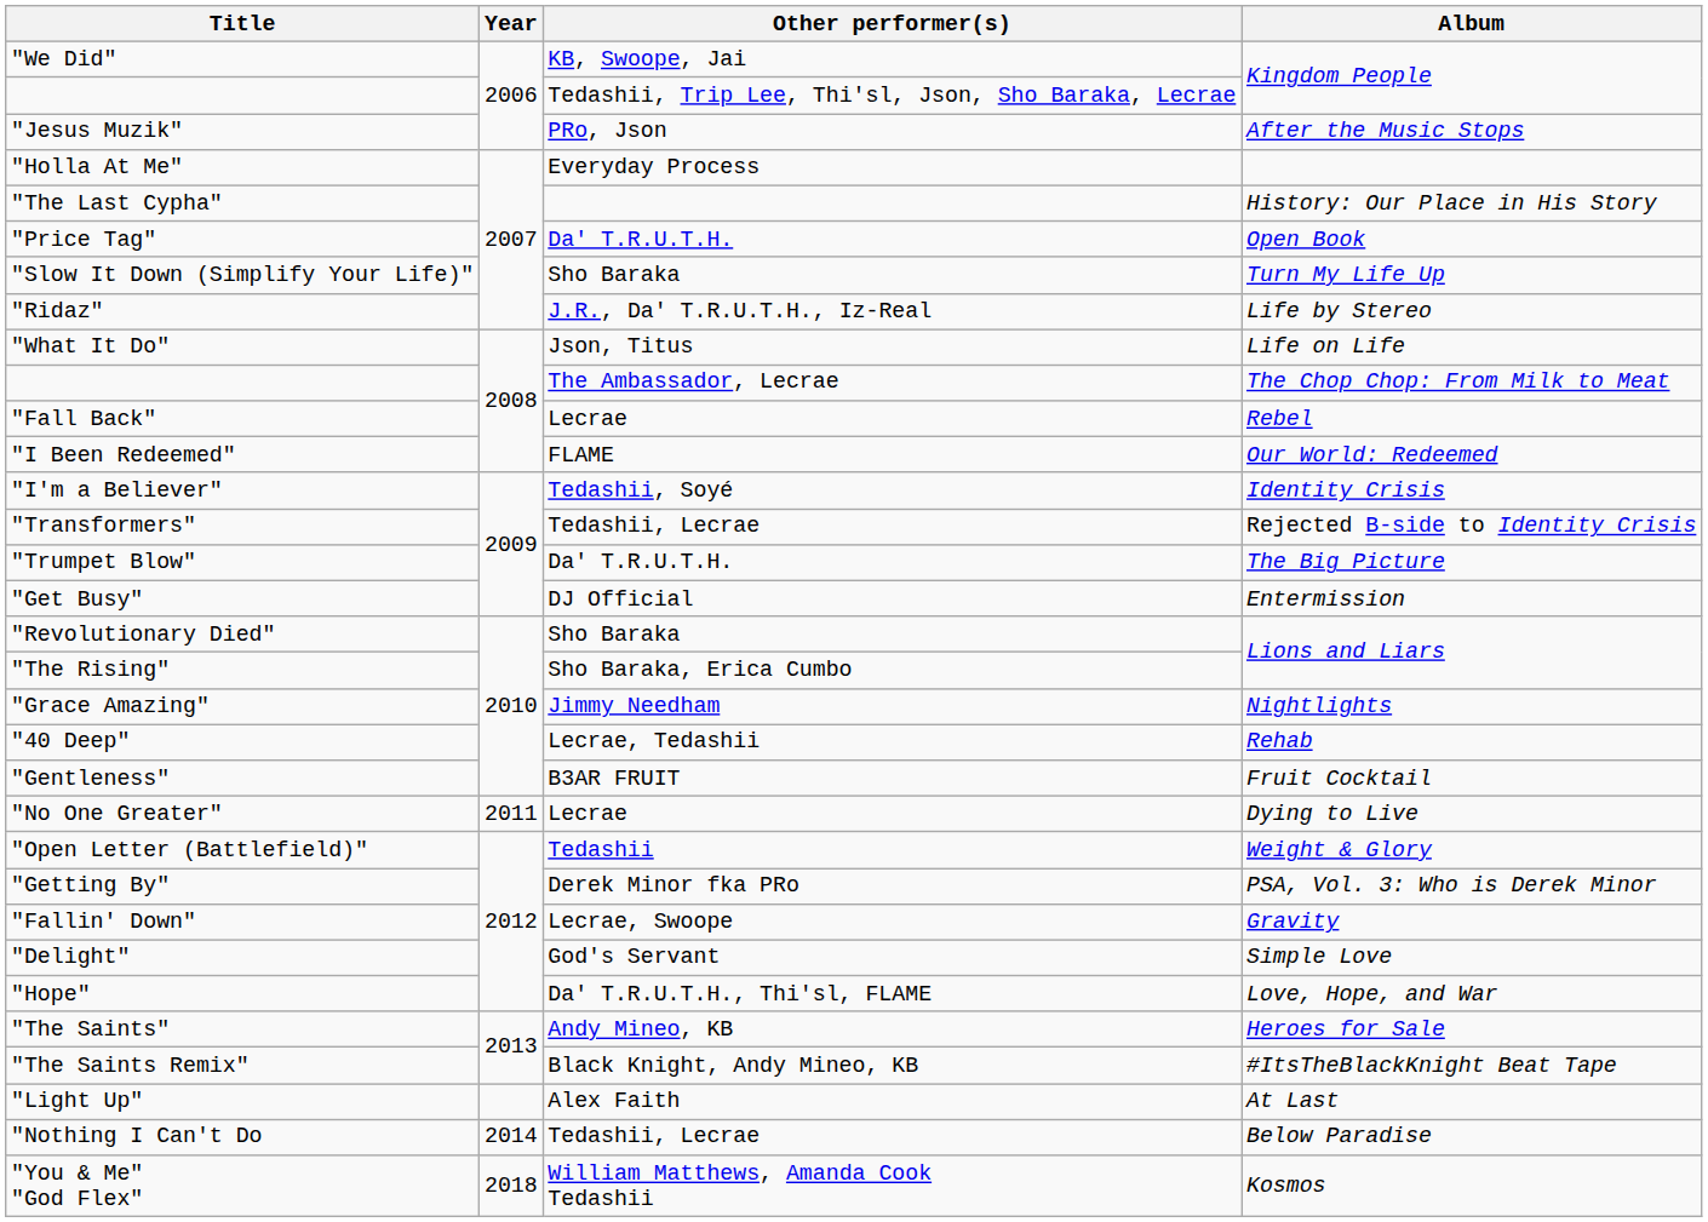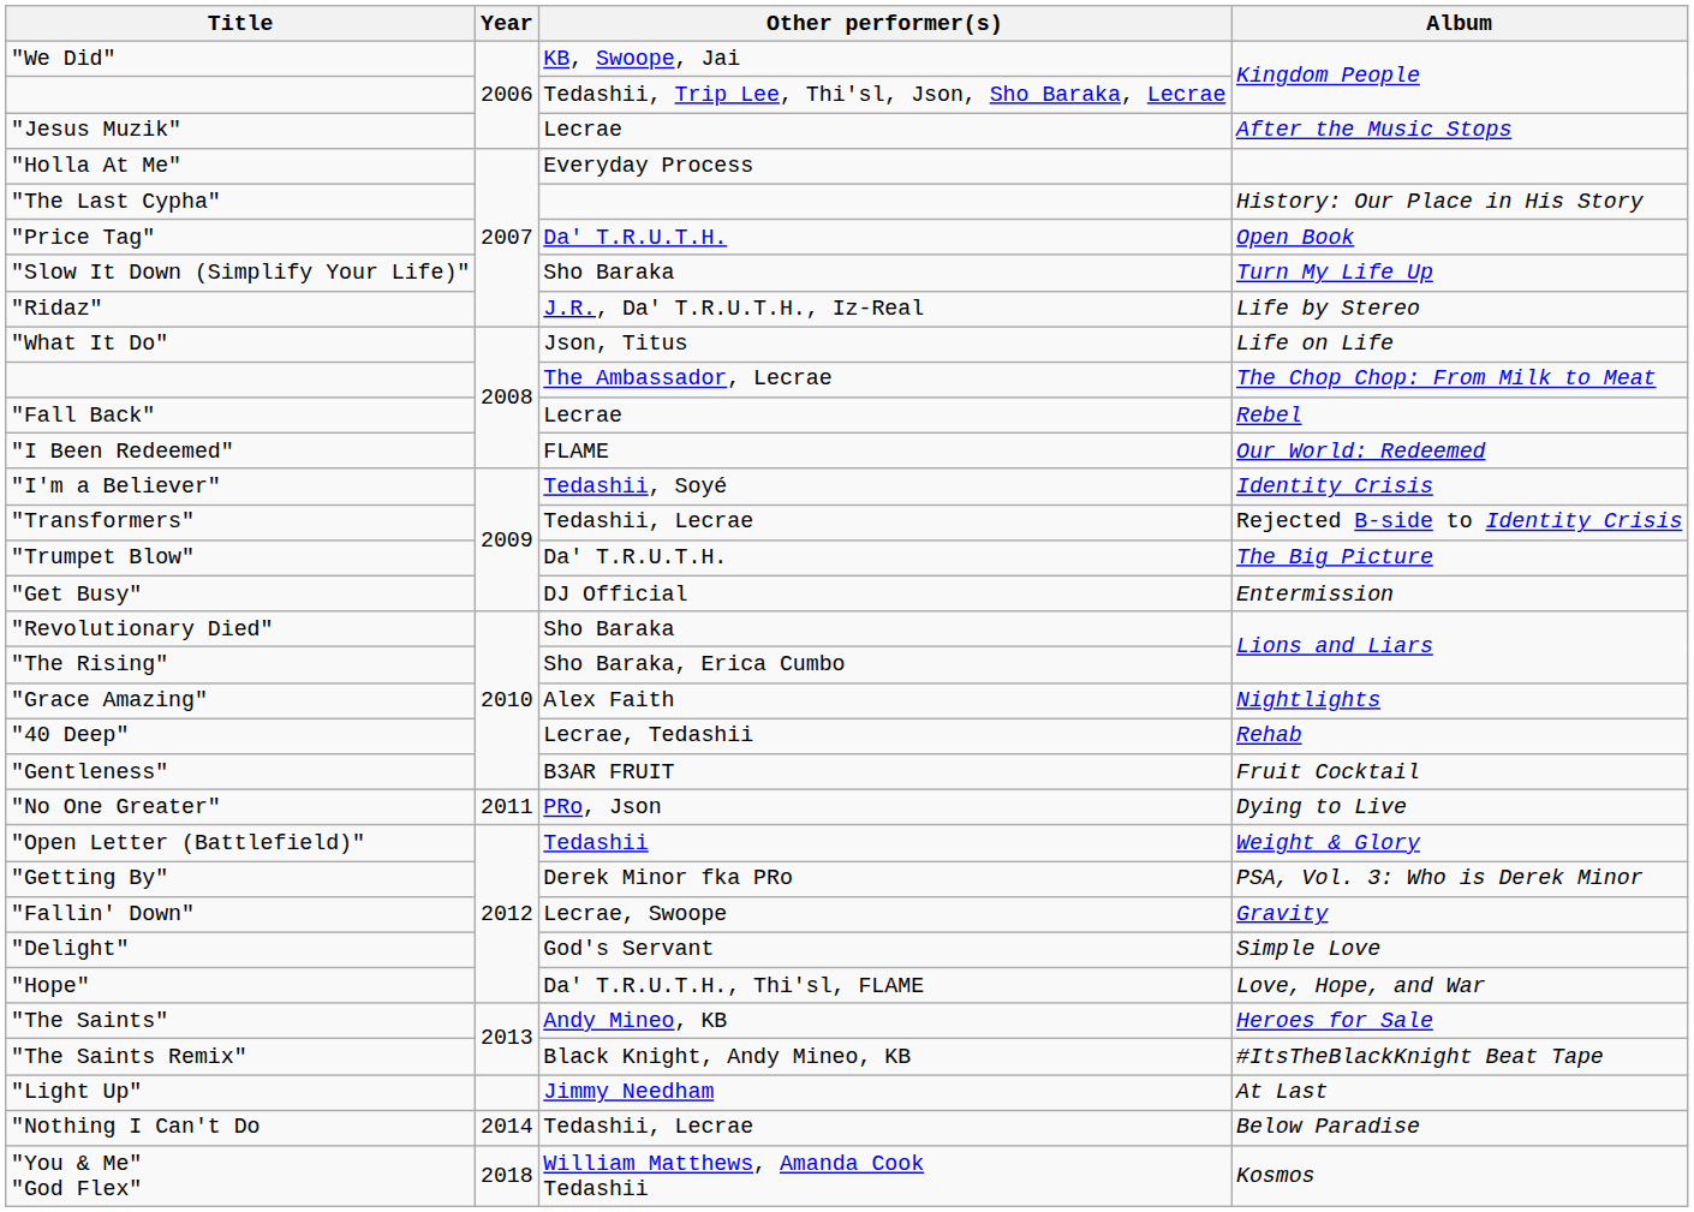 <table class="wikitable">
 <tr>
 <th>Title</th>
 <th>Year</th>
 <th>Other performer(s)</th>
 <th>Album</th>
 </tr>
 <tr>
 <td>"We Did"</td>
 <td rowspan="3">2006</td>
 <td><a href='#'>KB</a>, <a href='#'>Swoope</a>, Jai</td>
 <td rowspan="2"><em><a href='#'>Kingdom People</a></em></td>
 </tr>
 <tr>
 <td></td>
 <td>Tedashii, <a href='#'>Trip Lee</a>, Thi'sl, Json, <a href='#'>Sho Baraka</a>, <a href='#'>Lecrae</a></td>
 </tr>
 <tr>
 <td>"Jesus Muzik"</td>
-<td><a href='#'>PRo</a>, Json</td>
+<td>Lecrae</td>
 <td><em><a href='#'>After the Music Stops</a></em></td>
 </tr>
 <tr>
 <td>"Holla At Me"</td>
 <td rowspan="5">2007</td>
 <td>Everyday Process</td>
 <td></td>
 </tr>
 <tr>
 <td>"The Last Cypha"</td>
 <td></td>
 <td><em>History: Our Place in His Story</em></td>
 </tr>
 <tr>
 <td>"Price Tag"</td>
 <td><a href='#'>Da' T.R.U.T.H.</a></td>
 <td><em><a href='#'>Open Book</a></em></td>
 </tr>
 <tr>
 <td>"Slow It Down (Simplify Your Life)"</td>
 <td>Sho Baraka</td>
 <td><em><a href='#'>Turn My Life Up</a></em></td>
 </tr>
 <tr>
 <td>"Ridaz"</td>
 <td><a href='#'>J.R.</a>, Da' T.R.U.T.H., Iz-Real</td>
 <td><em>Life by Stereo</em></td>
 </tr>
 <tr>
 <td>"What It Do"</td>
 <td rowspan= "4">2008</td>
 <td>Json, Titus</td>
 <td><em>Life on Life</em></td>
 </tr>
 <tr>
 <td></td>
 <td><a href='#'>The Ambassador</a>, Lecrae</td>
 <td><em><a href='#'>The Chop Chop: From Milk to Meat</a></em></td>
 </tr>
 <tr>
 <td>"Fall Back"</td>
 <td>Lecrae</td>
 <td><em><a href='#'>Rebel</a></em></td>
 </tr>
 <tr>
 <td>"I Been Redeemed"</td>
 <td>FLAME</td>
 <td><em><a href='#'>Our World: Redeemed</a></em></td>
 </tr>
 <tr>
 <td>"I'm a Believer"</td>
 <td rowspan="4">2009</td>
 <td><a href='#'>Tedashii</a>, Soyé</td>
 <td><em><a href='#'>Identity Crisis</a></em></td>
 </tr>
 <tr>
 <td>"Transformers"</td>
 <td>Tedashii, Lecrae</td>
 <td>Rejected <a href='#'>B-side</a> to <em><a href='#'>Identity Crisis</a></em></td>
 </tr>
 <tr>
 <td>"Trumpet Blow"</td>
 <td>Da' T.R.U.T.H.</td>
 <td><em><a href='#'>The Big Picture</a></em></td>
 </tr>
 <tr>
 <td>"Get Busy"</td>
 <td>DJ Official</td>
 <td><em>Entermission</em></td>
 </tr>
 <tr>
 <td>"Revolutionary Died"</td>
 <td rowspan="5">2010</td>
 <td>Sho Baraka</td>
 <td rowspan="2"><em><a href='#'>Lions and Liars</a></em></td>
 </tr>
 <tr>
 <td>"The Rising"</td>
 <td>Sho Baraka, Erica Cumbo</td>
 </tr>
 <tr>
 <td>"Grace Amazing"</td>
-<td><a href='#'>Jimmy Needham</a></td>
+<td>Alex Faith</td>
 <td><em><a href='#'>Nightlights</a></em></td>
 </tr>
 <tr>
 <td>"40 Deep"</td>
 <td>Lecrae, Tedashii</td>
 <td><em><a href='#'>Rehab</a></em></td>
 </tr>
 <tr>
 <td>"Gentleness"</td>
 <td>B3AR FRUIT</td>
 <td><em>Fruit Cocktail</em></td>
 </tr>
 <tr>
 <td>"No One Greater"</td>
 <td>2011</td>
-<td>Lecrae</td>
+<td><a href='#'>PRo</a>, Json</td>
 <td><em>Dying to Live</em></td>
 </tr>
 <tr>
 <td>"Open Letter (Battlefield)"</td>
 <td rowspan="5">2012</td>
 <td><a href='#'>Tedashii</a></td>
 <td><em><a href='#'>Weight & Glory</a></em></td>
 </tr>
 <tr>
 <td>"Getting By"</td>
 <td>Derek Minor fka PRo</td>
 <td><em>PSA, Vol. 3: Who is Derek Minor</em></td>
 </tr>
 <tr>
 <td>"Fallin' Down"</td>
 <td>Lecrae, Swoope</td>
 <td><em><a href='#'>Gravity</a></em></td>
 </tr>
 <tr>
 <td>"Delight"</td>
 <td>God's Servant</td>
 <td><em>Simple Love</em></td>
 </tr>
 <tr>
 <td>"Hope"</td>
 <td>Da' T.R.U.T.H., Thi'sl, FLAME</td>
 <td><em>Love, Hope, and War</em></td>
 </tr>
 <tr>
 <td>"The Saints"</td>
 <td rowspan="2">2013</td>
 <td><a href='#'>Andy Mineo</a>, KB</td>
 <td><em><a href='#'>Heroes for Sale</a></em></td>
 </tr>
 <tr>
 <td>"The Saints Remix"</td>
 <td>Black Knight, Andy Mineo, KB</td>
 <td><em>#ItsTheBlackKnight Beat Tape</em></td>
 </tr>
 <tr>
 <td>"Light Up"</td>
 <td></td>
-<td>Alex Faith</td>
+<td><a href='#'>Jimmy Needham</a></td>
 <td><em>At Last</em></td>
 </tr>
 <tr>
 <td>"Nothing I Can't Do</td>
 <td>2014</td>
 <td>Tedashii, Lecrae</td>
 <td><em>Below Paradise</em></td>
 </tr>
 <tr>
 <td>"You & Me"<br>"God Flex"</td>
 <td>2018</td>
 <td><a href='#'>William Matthews</a>, <a href='#'>Amanda Cook</a><br>Tedashii</td>
 <td><em>Kosmos</em></td>
 </tr>
 </table>
